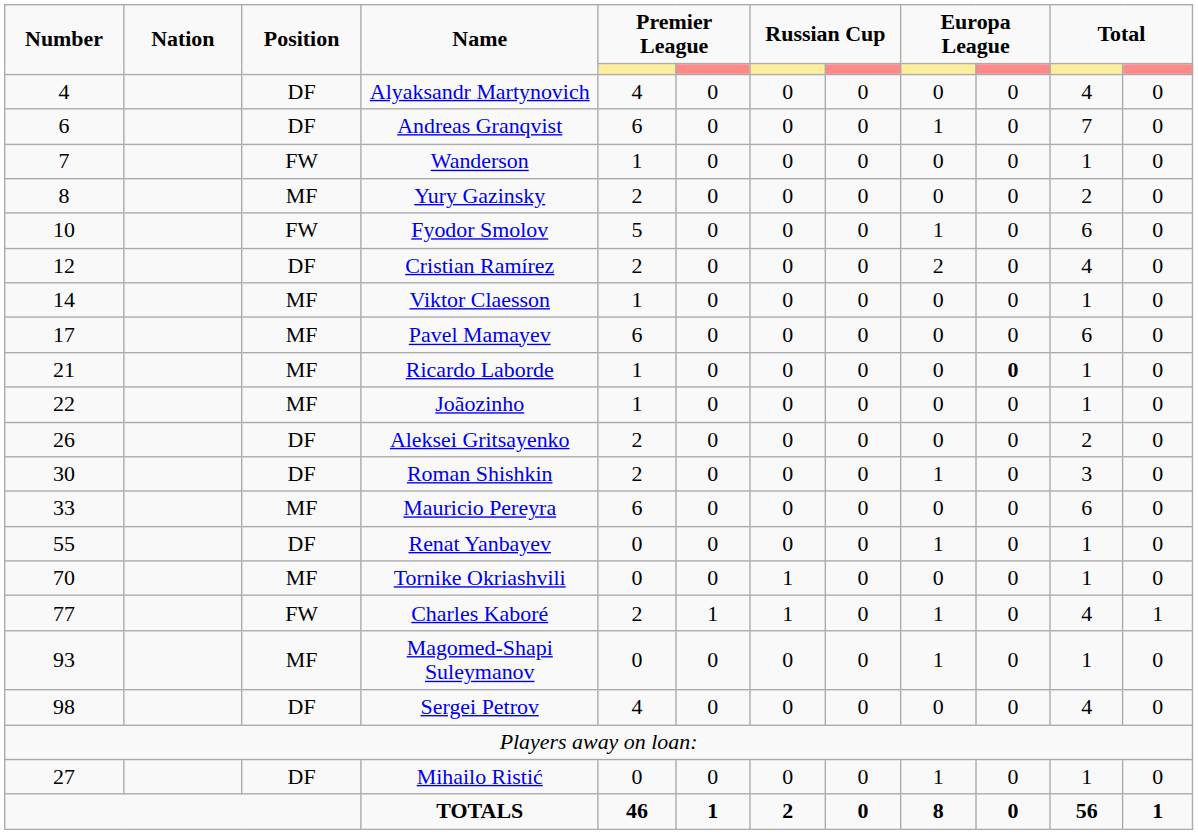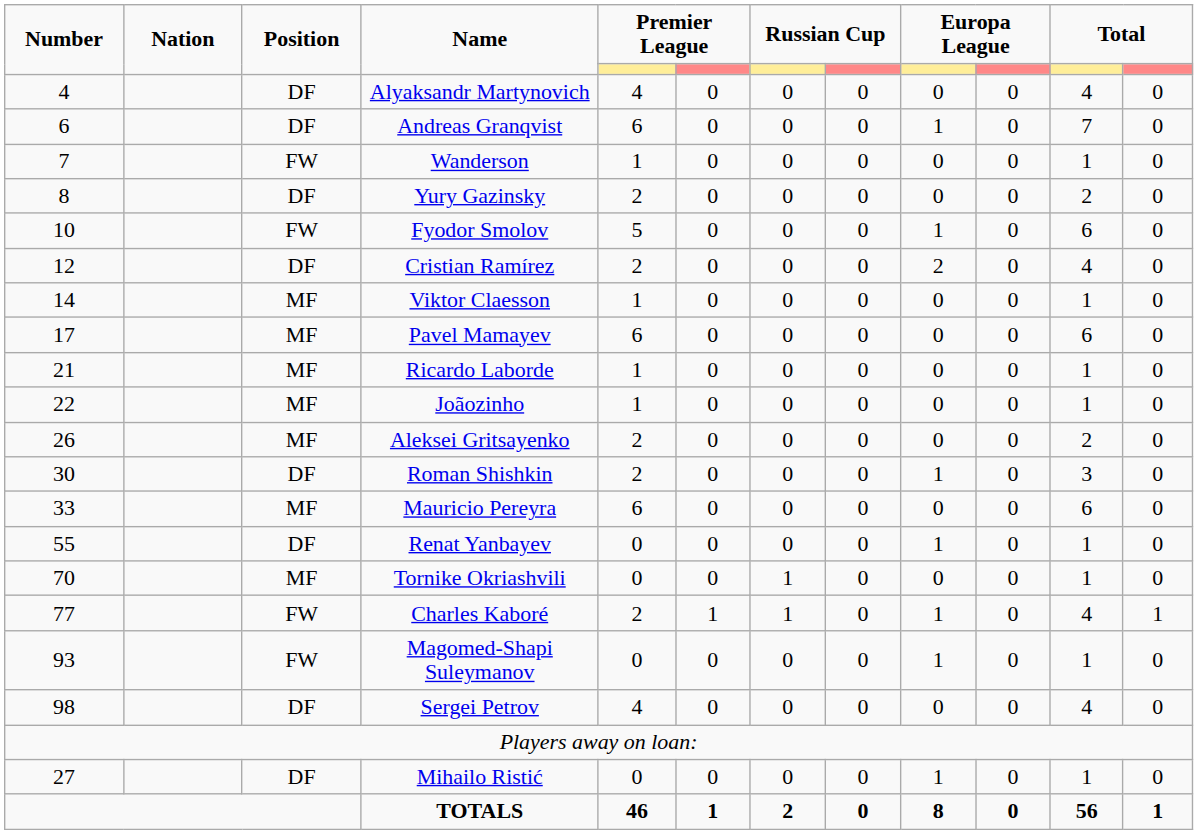 <table class="wikitable" style="font-size: 100%; text-align: center;">
 <tr>
 <td rowspan="2" width="10%" align="center"><strong>Number</strong></td>
 <td rowspan="2" width="10%" align="center"><strong>Nation</strong></td>
 <td rowspan="2" width="10%" align="center"><strong>Position</strong></td>
 <td rowspan="2" width="20%" align="center"><strong>Name</strong></td>
 <td colspan="2" align="center"><strong>Premier League</strong></td>
 <td colspan="2" align="center"><strong>Russian Cup</strong></td>
 <td colspan="2" align="center"><strong>Europa League</strong></td>
 <td colspan="2" align="center"><strong>Total</strong></td>
 </tr>
 <tr>
 <th width=60 style="background: #FFEE99"></th>
 <th width=60 style="background: #FF8888"></th>
 <th width=60 style="background: #FFEE99"></th>
 <th width=60 style="background: #FF8888"></th>
 <th width=60 style="background: #FFEE99"></th>
 <th width=60 style="background: #FF8888"></th>
 <th width=60 style="background: #FFEE99"></th>
 <th width=60 style="background: #FF8888"></th>
 </tr>
 <tr>
 <td>4</td>
 <td></td>
 <td>DF</td>
 <td><a href='#'>Alyaksandr Martynovich</a></td>
 <td>4</td>
 <td>0</td>
 <td>0</td>
 <td>0</td>
 <td>0</td>
 <td>0</td>
 <td>4</td>
 <td>0</td>
 </tr>
 <tr>
 <td>6</td>
 <td></td>
 <td>DF</td>
 <td><a href='#'>Andreas Granqvist</a></td>
 <td>6</td>
 <td>0</td>
 <td>0</td>
 <td>0</td>
 <td>1</td>
 <td>0</td>
 <td>7</td>
 <td>0</td>
 </tr>
 <tr>
 <td>7</td>
 <td></td>
 <td>FW</td>
 <td><a href='#'>Wanderson</a></td>
 <td>1</td>
 <td>0</td>
 <td>0</td>
 <td>0</td>
 <td>0</td>
 <td>0</td>
 <td>1</td>
 <td>0</td>
 </tr>
 <tr>
 <td>8</td>
 <td></td>
-<td>MF</td>
+<td>DF</td>
 <td><a href='#'>Yury Gazinsky</a></td>
 <td>2</td>
 <td>0</td>
 <td>0</td>
 <td>0</td>
 <td>0</td>
 <td>0</td>
 <td>2</td>
 <td>0</td>
 </tr>
 <tr>
 <td>10</td>
 <td></td>
 <td>FW</td>
 <td><a href='#'>Fyodor Smolov</a></td>
 <td>5</td>
 <td>0</td>
 <td>0</td>
 <td>0</td>
 <td>1</td>
 <td>0</td>
 <td>6</td>
 <td>0</td>
 </tr>
 <tr>
 <td>12</td>
 <td></td>
 <td>DF</td>
 <td><a href='#'>Cristian Ramírez</a></td>
 <td>2</td>
 <td>0</td>
 <td>0</td>
 <td>0</td>
 <td>2</td>
 <td>0</td>
 <td>4</td>
 <td>0</td>
 </tr>
 <tr>
 <td>14</td>
 <td></td>
 <td>MF</td>
 <td><a href='#'>Viktor Claesson</a></td>
 <td>1</td>
 <td>0</td>
 <td>0</td>
 <td>0</td>
 <td>0</td>
 <td>0</td>
 <td>1</td>
 <td>0</td>
 </tr>
 <tr>
 <td>17</td>
 <td></td>
 <td>MF</td>
 <td><a href='#'>Pavel Mamayev</a></td>
 <td>6</td>
 <td>0</td>
 <td>0</td>
 <td>0</td>
 <td>0</td>
 <td>0</td>
 <td>6</td>
 <td>0</td>
 </tr>
 <tr>
 <td>21</td>
 <td></td>
 <td>MF</td>
 <td><a href='#'>Ricardo Laborde</a></td>
 <td>1</td>
 <td>0</td>
 <td>0</td>
 <td>0</td>
 <td>0</td>
-<td><strong>0</strong></td>
+<td>0</td>
 <td>1</td>
 <td>0</td>
 </tr>
 <tr>
 <td>22</td>
 <td></td>
 <td>MF</td>
 <td><a href='#'>Joãozinho</a></td>
 <td>1</td>
 <td>0</td>
 <td>0</td>
 <td>0</td>
 <td>0</td>
 <td>0</td>
 <td>1</td>
 <td>0</td>
 </tr>
 <tr>
 <td>26</td>
 <td></td>
-<td>DF</td>
+<td>MF</td>
 <td><a href='#'>Aleksei Gritsayenko</a></td>
 <td>2</td>
 <td>0</td>
 <td>0</td>
 <td>0</td>
 <td>0</td>
 <td>0</td>
 <td>2</td>
 <td>0</td>
 </tr>
 <tr>
 <td>30</td>
 <td></td>
 <td>DF</td>
 <td><a href='#'>Roman Shishkin</a></td>
 <td>2</td>
 <td>0</td>
 <td>0</td>
 <td>0</td>
 <td>1</td>
 <td>0</td>
 <td>3</td>
 <td>0</td>
 </tr>
 <tr>
 <td>33</td>
 <td></td>
 <td>MF</td>
 <td><a href='#'>Mauricio Pereyra</a></td>
 <td>6</td>
 <td>0</td>
 <td>0</td>
 <td>0</td>
 <td>0</td>
 <td>0</td>
 <td>6</td>
 <td>0</td>
 </tr>
 <tr>
 <td>55</td>
 <td></td>
 <td>DF</td>
 <td><a href='#'>Renat Yanbayev</a></td>
 <td>0</td>
 <td>0</td>
 <td>0</td>
 <td>0</td>
 <td>1</td>
 <td>0</td>
 <td>1</td>
 <td>0</td>
 </tr>
 <tr>
 <td>70</td>
 <td></td>
 <td>MF</td>
 <td><a href='#'>Tornike Okriashvili</a></td>
 <td>0</td>
 <td>0</td>
 <td>1</td>
 <td>0</td>
 <td>0</td>
 <td>0</td>
 <td>1</td>
 <td>0</td>
 </tr>
 <tr>
 <td>77</td>
 <td></td>
 <td>FW</td>
 <td><a href='#'>Charles Kaboré</a></td>
 <td>2</td>
 <td>1</td>
 <td>1</td>
 <td>0</td>
 <td>1</td>
 <td>0</td>
 <td>4</td>
 <td>1</td>
 </tr>
 <tr>
 <td>93</td>
 <td></td>
-<td>MF</td>
+<td>FW</td>
 <td><a href='#'>Magomed-Shapi Suleymanov</a></td>
 <td>0</td>
 <td>0</td>
 <td>0</td>
 <td>0</td>
 <td>1</td>
 <td>0</td>
 <td>1</td>
 <td>0</td>
 </tr>
 <tr>
 <td>98</td>
 <td></td>
 <td>DF</td>
 <td><a href='#'>Sergei Petrov</a></td>
 <td>4</td>
 <td>0</td>
 <td>0</td>
 <td>0</td>
 <td>0</td>
 <td>0</td>
 <td>4</td>
 <td>0</td>
 </tr>
 <tr>
 <td colspan="14"><em>Players away on loan:</em></td>
 </tr>
 <tr>
 <td>27</td>
 <td></td>
 <td>DF</td>
 <td><a href='#'>Mihailo Ristić</a></td>
 <td>0</td>
 <td>0</td>
 <td>0</td>
 <td>0</td>
 <td>1</td>
 <td>0</td>
 <td>1</td>
 <td>0</td>
 </tr>
 <tr>
 <td colspan="3"></td>
 <td><strong>TOTALS</strong></td>
 <td><strong>46</strong></td>
 <td><strong>1</strong></td>
 <td><strong>2</strong></td>
 <td><strong>0</strong></td>
 <td><strong>8</strong></td>
 <td><strong>0</strong></td>
 <td><strong>56</strong></td>
 <td><strong>1</strong></td>
 </tr>
 </table>
